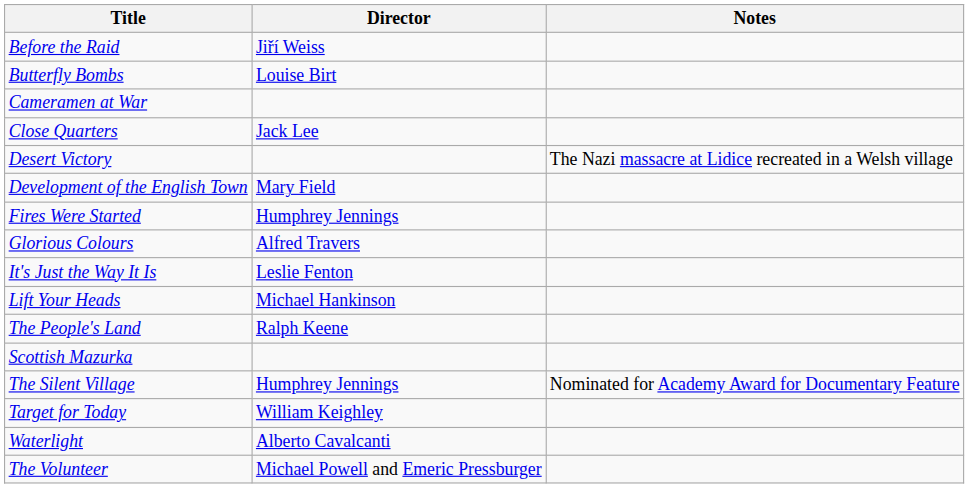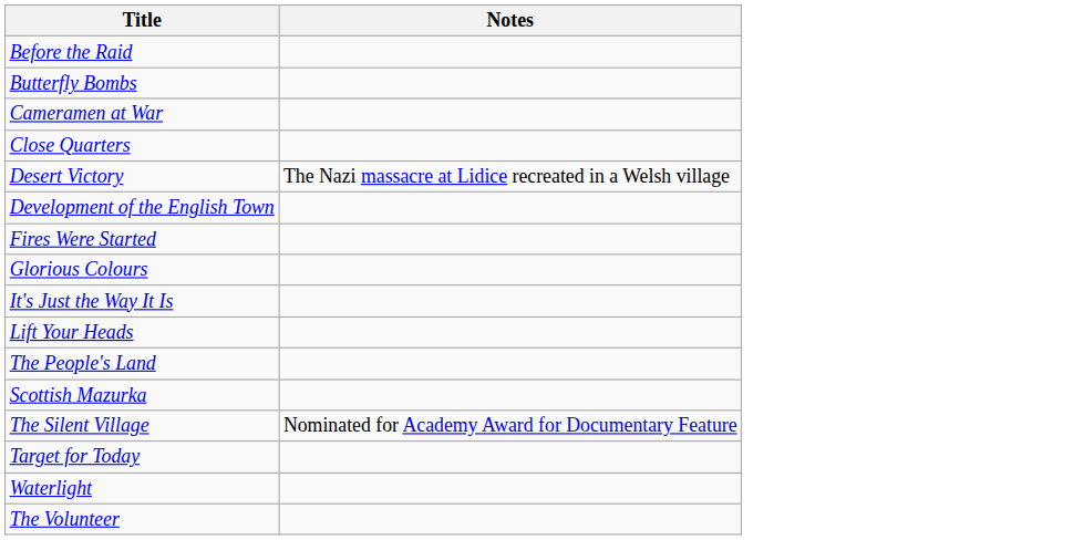 <table class="wikitable">
 <tr>
 <th>Title</th>
-<th>Director</th>
 <th>Notes</th>
 </tr>
 <tr>
 <td><em><a href='#'>Before the Raid</a></em></td>
-<td><a href='#'>Jiří Weiss</a></td>
 <td></td>
 </tr>
 <tr>
 <td><em><a href='#'>Butterfly Bombs</a></em></td>
-<td><a href='#'>Louise Birt</a></td>
 <td></td>
 </tr>
 <tr>
 <td><em><a href='#'>Cameramen at War</a></em></td>
 <td></td>
-<td></td>
 </tr>
 <tr>
 <td><em><a href='#'>Close Quarters</a></em></td>
-<td><a href='#'>Jack Lee</a></td>
 <td></td>
 </tr>
 <tr>
 <td><em><a href='#'>Desert Victory</a></em></td>
-<td></td>
 <td>The Nazi <a href='#'>massacre at Lidice</a> recreated in a Welsh village</td>
 </tr>
 <tr>
 <td><em><a href='#'>Development of the English Town</a></em></td>
-<td><a href='#'>Mary Field</a></td>
 <td></td>
 </tr>
 <tr>
 <td><em><a href='#'>Fires Were Started</a></em></td>
-<td><a href='#'>Humphrey Jennings</a></td>
 <td></td>
 </tr>
 <tr>
 <td><em><a href='#'>Glorious Colours</a></em></td>
-<td><a href='#'>Alfred Travers</a></td>
 <td></td>
 </tr>
 <tr>
 <td><em><a href='#'>It's Just the Way It Is</a></em></td>
-<td><a href='#'>Leslie Fenton</a></td>
 <td></td>
 </tr>
 <tr>
 <td><em><a href='#'>Lift Your Heads</a></em></td>
-<td><a href='#'>Michael Hankinson</a></td>
 <td></td>
 </tr>
 <tr>
 <td><em><a href='#'>The People's Land</a></em></td>
-<td><a href='#'>Ralph Keene</a></td>
 <td></td>
 </tr>
 <tr>
 <td><em><a href='#'>Scottish Mazurka</a></em></td>
 <td></td>
-<td></td>
 </tr>
 <tr>
 <td><em><a href='#'>The Silent Village</a></em></td>
-<td><a href='#'>Humphrey Jennings</a></td>
 <td>Nominated for <a href='#'>Academy Award for Documentary Feature</a></td>
 </tr>
 <tr>
 <td><em><a href='#'>Target for Today</a></em></td>
-<td><a href='#'>William Keighley</a></td>
 <td></td>
 </tr>
 <tr>
 <td><em><a href='#'>Waterlight</a></em></td>
-<td><a href='#'>Alberto Cavalcanti</a></td>
 <td></td>
 </tr>
 <tr>
 <td><em><a href='#'>The Volunteer</a></em></td>
-<td><a href='#'>Michael Powell</a> and <a href='#'>Emeric Pressburger</a></td>
 <td></td>
 </tr>
 </table>
